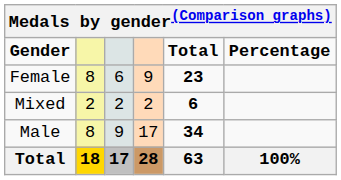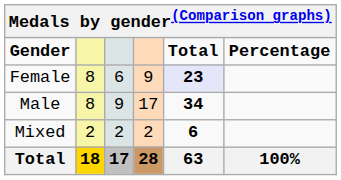 <table class="wikitable" style="font-size:95%">
 <tr style="background:#efefef;">
 <th colspan=6>Medals by gender<sup><a href='#'>(Comparison graphs)</a></sup></th>
 </tr>
 <tr style="text-align:center;">
 <td><strong>Gender</strong></td>
 <td style="background:#F7F6A8;"></td>
 <td style="background:#DCE5E5;"></td>
 <td style="background:#FFDAB9;"></td>
 <td><strong>Total</strong></td>
 <td><strong>Percentage</strong></td>
 </tr>
 <tr align=center>
 <td>Female</td>
 <td style="background:#F7F6A8;">8</td>
 <td style="background:#DCE5E5;">6</td>
 <td style="background:#FFDAB9;">9</td>
-<td><strong>23</strong></td>
+<td style="background: lavender;"><strong>23</strong></td>
+<td></td>
+</tr>
+<tr align=center>
+<td>Male</td>
+<td style="background:#F7F6A8;">8</td>
+<td style="background:#DCE5E5;">9</td>
+<td style="background:#FFDAB9;">17</td>
+<td><strong>34</strong></td>
 <td></td>
 </tr>
 <tr align=center>
 <td>Mixed</td>
 <td style="background:#F7F6A8;">2</td>
 <td style="background:#DCE5E5;">2</td>
 <td style="background:#FFDAB9;">2</td>
 <td><strong>6</strong></td>
 <td></td>
 </tr>
 <tr align=center>
-<td>Male</td>
-<td style="background:#F7F6A8;">8</td>
-<td style="background:#DCE5E5;">9</td>
-<td style="background:#FFDAB9;">17</td>
-<td><strong>34</strong></td>
-<td></td>
-</tr>
-<tr align=center>
 <th>Total</th>
 <th style="background:gold;">18</th>
 <th style="background:silver;">17</th>
 <th style="background:#c96;">28</th>
 <th>63</th>
 <th>100%</th>
 </tr>
 </table>
